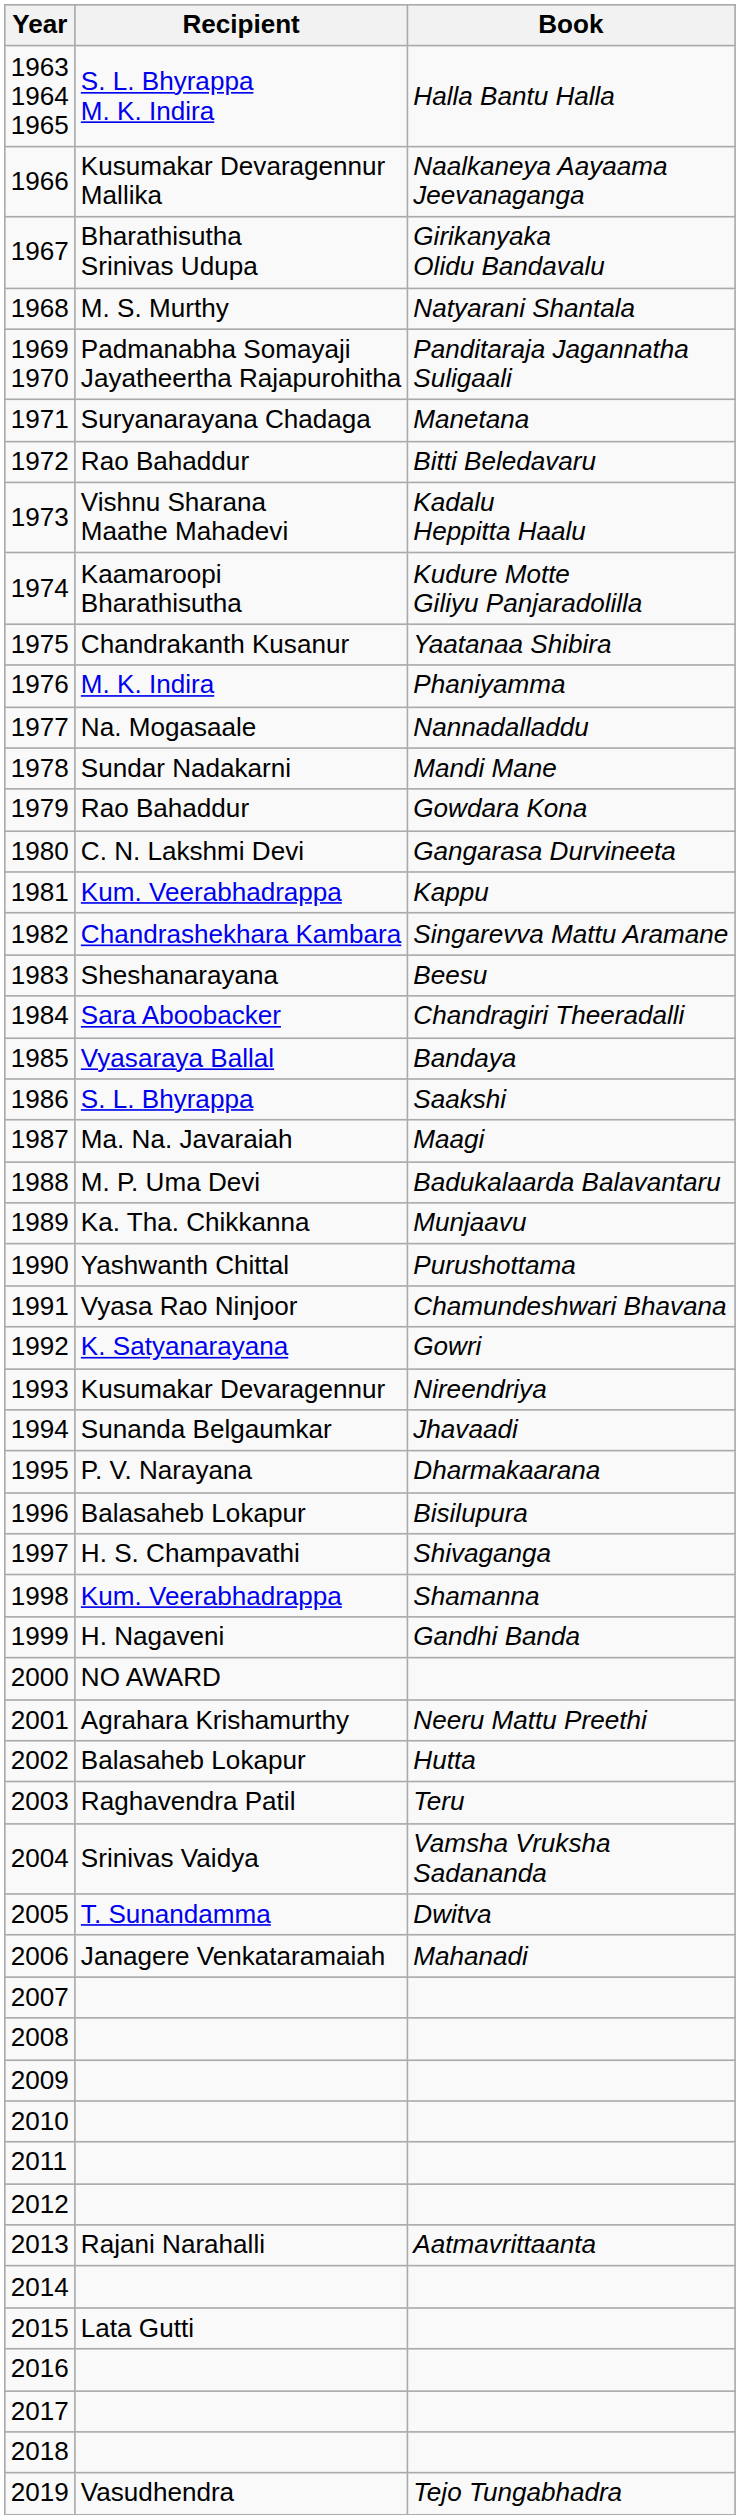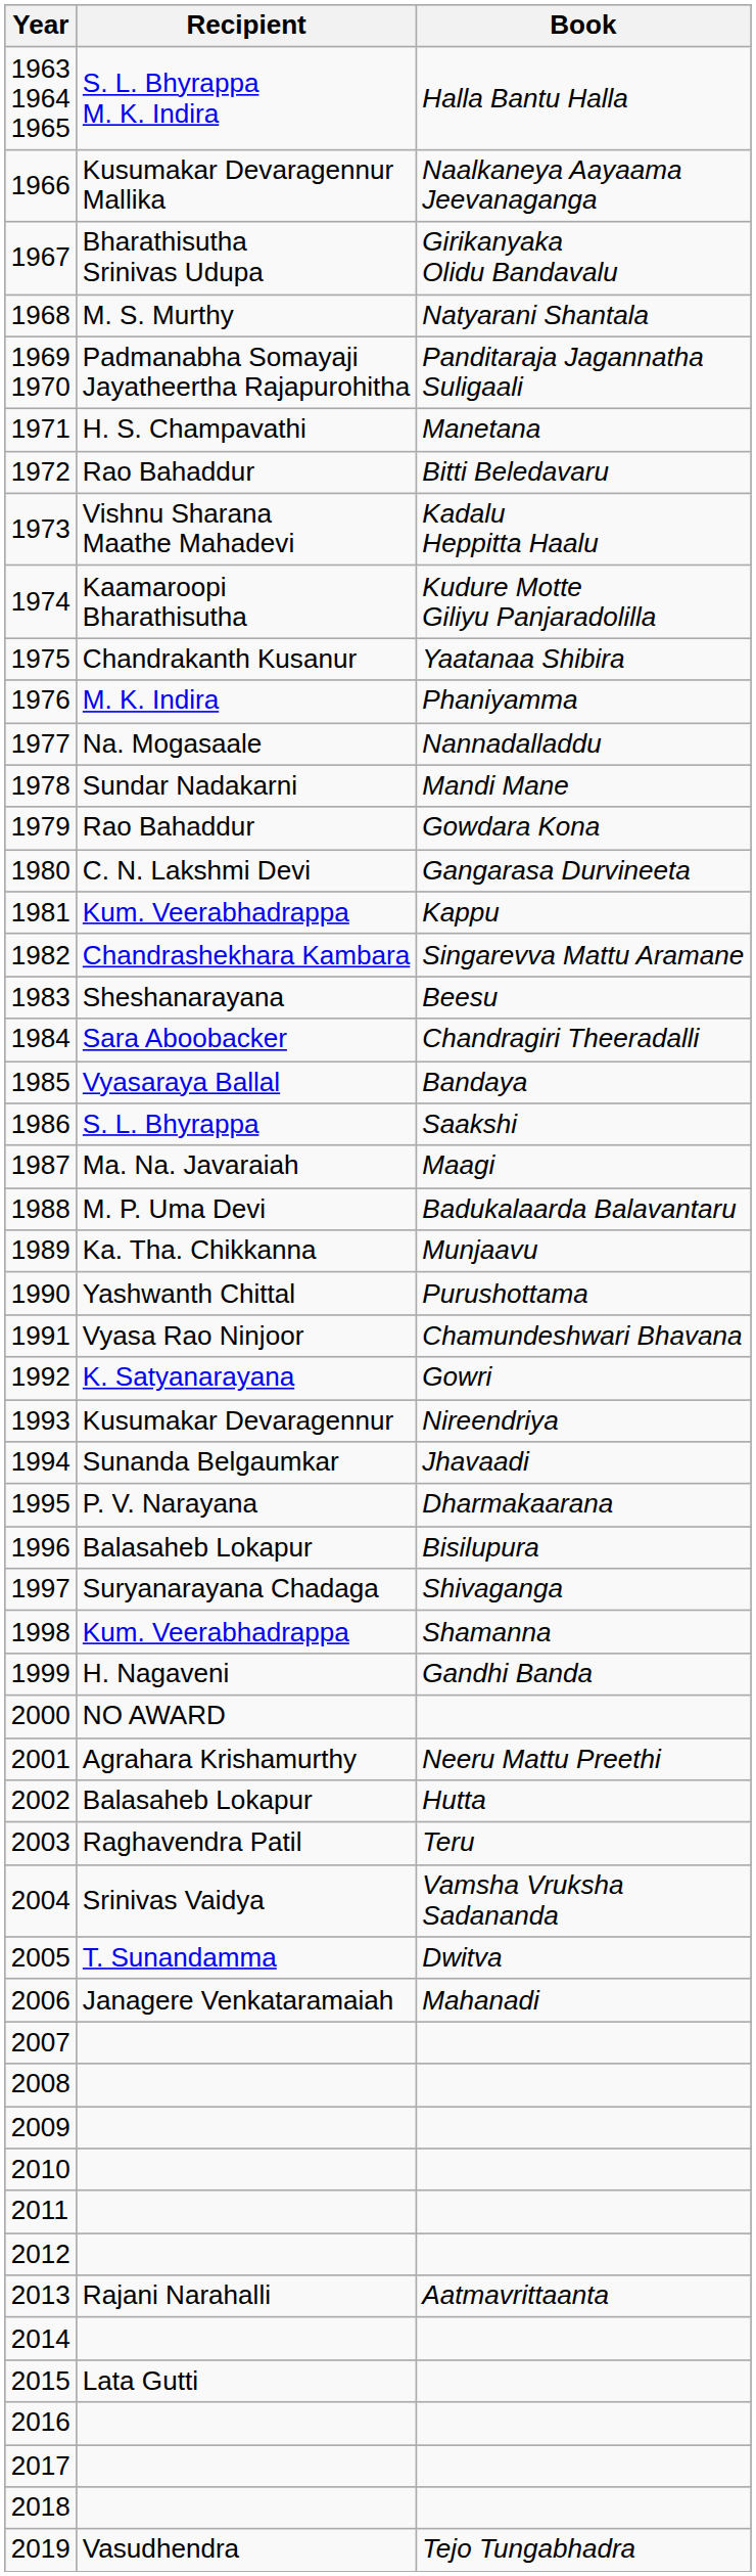 <table class="wikitable sortable">
 <tr>
 <th>Year</th>
 <th>Recipient</th>
 <th>Book</th>
 </tr>
 <tr>
 <td>1963<br>1964<br>1965</td>
 <td><a href='#'>S. L. Bhyrappa</a><br> <a href='#'>M. K. Indira</a></td>
 <td><em>Halla Bantu Halla</em></td>
 </tr>
 <tr>
 <td>1966</td>
 <td>Kusumakar Devaragennur<br> Mallika</td>
 <td><em>Naalkaneya Aayaama</em><br> <em>Jeevanaganga</em></td>
 </tr>
 <tr>
 <td>1967</td>
 <td>Bharathisutha<br> Srinivas Udupa</td>
 <td><em>Girikanyaka</em><br> <em>Olidu Bandavalu</em></td>
 </tr>
 <tr>
 <td>1968</td>
 <td>M. S. Murthy</td>
 <td><em>Natyarani Shantala</em></td>
 </tr>
 <tr>
 <td>1969<br>1970</td>
 <td>Padmanabha Somayaji<br> Jayatheertha Rajapurohitha</td>
 <td><em>Panditaraja Jagannatha</em><br> <em>Suligaali</em></td>
 </tr>
 <tr>
 <td>1971</td>
-<td>Suryanarayana Chadaga</td>
+<td>H. S. Champavathi</td>
 <td><em>Manetana</em></td>
 </tr>
 <tr>
 <td>1972</td>
 <td>Rao Bahaddur</td>
 <td><em>Bitti Beledavaru</em></td>
 </tr>
 <tr>
 <td>1973</td>
 <td>Vishnu Sharana<br> Maathe Mahadevi</td>
 <td><em>Kadalu</em><br> <em>Heppitta Haalu</em></td>
 </tr>
 <tr>
 <td>1974</td>
 <td>Kaamaroopi<br> Bharathisutha</td>
 <td><em>Kudure Motte</em><br> <em>Giliyu Panjaradolilla</em></td>
 </tr>
 <tr>
 <td>1975</td>
 <td>Chandrakanth Kusanur</td>
 <td><em>Yaatanaa Shibira</em></td>
 </tr>
 <tr>
 <td>1976</td>
 <td><a href='#'>M. K. Indira</a></td>
 <td><em>Phaniyamma</em></td>
 </tr>
 <tr>
 <td>1977</td>
 <td>Na. Mogasaale</td>
 <td><em>Nannadalladdu</em></td>
 </tr>
 <tr>
 <td>1978</td>
 <td>Sundar Nadakarni</td>
 <td><em>Mandi Mane</em></td>
 </tr>
 <tr>
 <td>1979</td>
 <td>Rao Bahaddur</td>
 <td><em>Gowdara Kona</em></td>
 </tr>
 <tr>
 <td>1980</td>
 <td>C. N. Lakshmi Devi</td>
 <td><em>Gangarasa Durvineeta</em></td>
 </tr>
 <tr>
 <td>1981</td>
 <td><a href='#'>Kum. Veerabhadrappa</a></td>
 <td><em>Kappu</em></td>
 </tr>
 <tr>
 <td>1982</td>
 <td><a href='#'>Chandrashekhara Kambara</a></td>
 <td><em>Singarevva Mattu Aramane</em></td>
 </tr>
 <tr>
 <td>1983</td>
 <td>Sheshanarayana</td>
 <td><em>Beesu</em></td>
 </tr>
 <tr>
 <td>1984</td>
 <td><a href='#'>Sara Aboobacker</a></td>
 <td><em>Chandragiri Theeradalli</em></td>
 </tr>
 <tr>
 <td>1985</td>
 <td><a href='#'>Vyasaraya Ballal</a></td>
 <td><em>Bandaya</em></td>
 </tr>
 <tr>
 <td>1986</td>
 <td><a href='#'>S. L. Bhyrappa</a></td>
 <td><em>Saakshi</em></td>
 </tr>
 <tr>
 <td>1987</td>
 <td>Ma. Na. Javaraiah</td>
 <td><em>Maagi</em></td>
 </tr>
 <tr>
 <td>1988</td>
 <td>M. P. Uma Devi</td>
 <td><em>Badukalaarda Balavantaru</em></td>
 </tr>
 <tr>
 <td>1989</td>
 <td>Ka. Tha. Chikkanna</td>
 <td><em>Munjaavu</em></td>
 </tr>
 <tr>
 <td>1990</td>
 <td>Yashwanth Chittal</td>
 <td><em>Purushottama</em></td>
 </tr>
 <tr>
 <td>1991</td>
 <td>Vyasa Rao Ninjoor</td>
 <td><em>Chamundeshwari Bhavana</em></td>
 </tr>
 <tr>
 <td>1992</td>
 <td><a href='#'>K. Satyanarayana</a></td>
 <td><em>Gowri</em></td>
 </tr>
 <tr>
 <td>1993</td>
 <td>Kusumakar Devaragennur</td>
 <td><em>Nireendriya</em></td>
 </tr>
 <tr>
 <td>1994</td>
 <td>Sunanda Belgaumkar</td>
 <td><em>Jhavaadi</em></td>
 </tr>
 <tr>
 <td>1995</td>
 <td>P. V. Narayana</td>
 <td><em>Dharmakaarana</em></td>
 </tr>
 <tr>
 <td>1996</td>
 <td>Balasaheb Lokapur</td>
 <td><em>Bisilupura</em></td>
 </tr>
 <tr>
 <td>1997</td>
-<td>H. S. Champavathi</td>
+<td>Suryanarayana Chadaga</td>
 <td><em>Shivaganga</em></td>
 </tr>
 <tr>
 <td>1998</td>
 <td><a href='#'>Kum. Veerabhadrappa</a></td>
 <td><em>Shamanna</em></td>
 </tr>
 <tr>
 <td>1999</td>
 <td>H. Nagaveni</td>
 <td><em>Gandhi Banda</em></td>
 </tr>
 <tr>
 <td>2000</td>
 <td>NO AWARD</td>
 </tr>
 <tr>
 <td>2001</td>
 <td>Agrahara Krishamurthy</td>
 <td><em>Neeru Mattu Preethi</em></td>
 </tr>
 <tr>
 <td>2002</td>
 <td>Balasaheb Lokapur</td>
 <td><em>Hutta</em></td>
 </tr>
 <tr>
 <td>2003</td>
 <td>Raghavendra Patil</td>
 <td><em>Teru</em></td>
 </tr>
 <tr>
 <td>2004</td>
 <td>Srinivas Vaidya</td>
 <td><em>Vamsha Vruksha</em><br> <em>Sadananda</em></td>
 </tr>
 <tr>
 <td>2005</td>
 <td><a href='#'>T. Sunandamma</a></td>
 <td><em>Dwitva</em></td>
 </tr>
 <tr>
 <td>2006</td>
 <td>Janagere Venkataramaiah</td>
 <td><em>Mahanadi</em></td>
 </tr>
 <tr>
 <td>2007</td>
 <td></td>
 <td></td>
 </tr>
 <tr>
 <td>2008</td>
 <td></td>
 <td></td>
 </tr>
 <tr>
 <td>2009</td>
 <td></td>
 <td></td>
 </tr>
 <tr>
 <td>2010</td>
 <td></td>
 <td></td>
 </tr>
 <tr>
 <td>2011</td>
 <td></td>
 <td></td>
 </tr>
 <tr>
 <td>2012</td>
 <td></td>
 <td></td>
 </tr>
 <tr>
 <td>2013</td>
 <td>Rajani Narahalli</td>
 <td><em>Aatmavrittaanta</em></td>
 </tr>
 <tr>
 <td>2014</td>
 <td></td>
 <td></td>
 </tr>
 <tr>
 <td>2015</td>
 <td>Lata Gutti</td>
 <td></td>
 </tr>
 <tr>
 <td>2016</td>
 <td></td>
 <td></td>
 </tr>
 <tr>
 <td>2017</td>
 <td></td>
 <td></td>
 </tr>
 <tr>
 <td>2018</td>
 <td></td>
 <td></td>
 </tr>
 <tr>
 <td>2019</td>
 <td>Vasudhendra</td>
 <td><em>Tejo Tungabhadra</em></td>
 </tr>
 <tr>
 </tr>
 </table>
